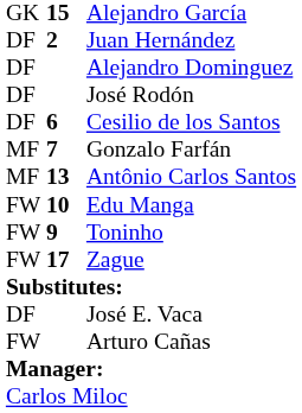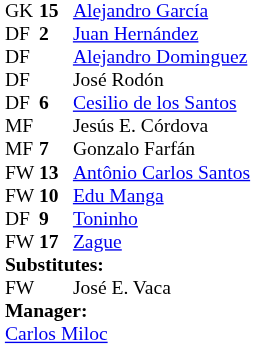 <table style="font-size:90%; margin:0.2em auto;" cellspacing="0" cellpadding="0">
 <tr>
 <th width="25"></th>
 <th width="25"></th>
 </tr>
 <tr>
 <td>GK</td>
 <td><strong>15</strong></td>
 <td> <a href='#'>Alejandro García</a></td>
 </tr>
 <tr>
 <td>DF</td>
 <td><strong>2</strong></td>
 <td> <a href='#'>Juan Hernández</a></td>
 </tr>
 <tr>
 <td>DF</td>
 <td></td>
 <td> <a href='#'>Alejandro Dominguez</a></td>
 </tr>
 <tr>
 <td>DF</td>
 <td></td>
 <td> José Rodón</td>
 </tr>
 <tr>
 <td>DF</td>
 <td><strong>6</strong></td>
 <td> <a href='#'>Cesilio de los Santos</a></td>
 <td></td>
 <td></td>
 </tr>
 <tr>
 <td>MF</td>
+<td></td>
+<td> Jesús E. Córdova</td>
+<td></td>
+<td></td>
+</tr>
+<tr>
+<td>MF</td>
 <td><strong>7</strong></td>
 <td> Gonzalo Farfán</td>
 <td></td>
 <td></td>
 </tr>
 <tr>
-<td>MF</td>
+<td>FW</td>
 <td><strong>13</strong></td>
 <td> <a href='#'>Antônio Carlos Santos</a></td>
 </tr>
 <tr>
 <td>FW</td>
 <td><strong>10</strong></td>
 <td> <a href='#'>Edu Manga</a></td>
 </tr>
 <tr>
-<td>FW</td>
+<td>DF</td>
 <td><strong>9</strong></td>
 <td> <a href='#'>Toninho</a></td>
 <td></td>
 <td></td>
 </tr>
 <tr>
 <td>FW</td>
 <td><strong>17</strong></td>
 <td> <a href='#'>Zague</a></td>
 </tr>
 <tr>
 <td colspan=3><strong>Substitutes:</strong></td>
 </tr>
 <tr>
-<td>DF</td>
+<td>FW</td>
 <td></td>
 <td> José E. Vaca</td>
-<td></td>
-<td></td>
-</tr>
-<tr>
-<td>FW</td>
-<td></td>
-<td> Arturo Cañas</td>
 <td></td>
 <td></td>
 </tr>
 <tr>
 <td colspan=3><strong>Manager:</strong></td>
 </tr>
 <tr>
 <td colspan=4> <a href='#'>Carlos Miloc</a></td>
 </tr>
 </table>
